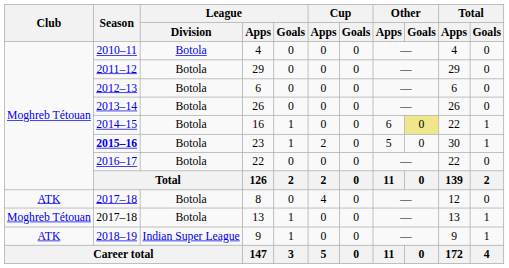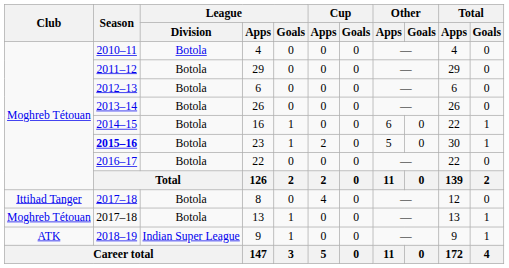 <table class="wikitable" style="text-align: center;">
 <tr>
 <th rowspan="2">Club</th>
 <th rowspan="2">Season</th>
 <th colspan="3">League</th>
 <th colspan="2">Cup</th>
 <th colspan="2">Other</th>
 <th colspan="2">Total</th>
 </tr>
 <tr>
 <th>Division</th>
 <th>Apps</th>
 <th>Goals</th>
 <th>Apps</th>
 <th>Goals</th>
 <th>Apps</th>
 <th>Goals</th>
 <th>Apps</th>
 <th>Goals</th>
 </tr>
 <tr>
 <td rowspan="8"><a href='#'>Moghreb Tétouan</a></td>
 <td><a href='#'>2010–11</a></td>
 <td><a href='#'>Botola</a></td>
 <td>4</td>
 <td>0</td>
 <td>0</td>
 <td>0</td>
 <td colspan="2">—</td>
 <td>4</td>
 <td>0</td>
 </tr>
 <tr>
 <td><a href='#'>2011–12</a></td>
 <td>Botola</td>
 <td>29</td>
 <td>0</td>
 <td>0</td>
 <td>0</td>
 <td colspan="2">—</td>
 <td>29</td>
 <td>0</td>
 </tr>
 <tr>
 <td><a href='#'>2012–13</a></td>
 <td>Botola</td>
 <td>6</td>
 <td>0</td>
 <td>0</td>
 <td>0</td>
 <td colspan="2">—</td>
 <td>6</td>
 <td>0</td>
 </tr>
 <tr>
 <td><a href='#'>2013–14</a></td>
 <td>Botola</td>
 <td>26</td>
 <td>0</td>
 <td>0</td>
 <td>0</td>
 <td colspan="2">—</td>
 <td>26</td>
 <td>0</td>
 </tr>
 <tr>
 <td><a href='#'>2014–15</a></td>
 <td>Botola</td>
 <td>16</td>
 <td>1</td>
 <td>0</td>
 <td>0</td>
 <td>6</td>
-<td style="background: khaki;">0</td>
+<td>0</td>
 <td>22</td>
 <td>1</td>
 </tr>
 <tr>
 <td><strong><a href='#'>2015–16</a></strong></td>
 <td>Botola</td>
 <td>23</td>
 <td>1</td>
 <td>2</td>
 <td>0</td>
 <td>5</td>
 <td>0</td>
 <td>30</td>
 <td>1</td>
 </tr>
 <tr>
 <td><a href='#'>2016–17</a></td>
 <td>Botola</td>
 <td>22</td>
 <td>0</td>
 <td>0</td>
 <td>0</td>
 <td colspan="2">—</td>
 <td>22</td>
 <td>0</td>
 </tr>
 <tr>
 <th colspan="2">Total</th>
 <th>126</th>
 <th>2</th>
 <th>2</th>
 <th>0</th>
 <th>11</th>
 <th>0</th>
 <th>139</th>
 <th>2</th>
 </tr>
 <tr>
-<td><a href='#'>ATK</a></td>
+<td rowspan="1"><a href='#'>Ittihad Tanger</a></td>
 <td><a href='#'>2017–18</a></td>
 <td>Botola</td>
 <td>8</td>
 <td>0</td>
 <td>4</td>
 <td>0</td>
 <td colspan="2">—</td>
 <td>12</td>
 <td>0</td>
 </tr>
 <tr>
 <td><a href='#'>Moghreb Tétouan</a></td>
 <td>2017–18</td>
 <td>Botola</td>
 <td>13</td>
 <td>1</td>
 <td>0</td>
 <td>0</td>
 <td colspan="2">—</td>
 <td>13</td>
 <td>1</td>
 </tr>
 <tr>
 <td><a href='#'>ATK</a></td>
 <td><a href='#'>2018–19</a></td>
 <td><a href='#'>Indian Super League</a></td>
 <td>9</td>
 <td>1</td>
 <td>0</td>
 <td>0</td>
 <td colspan="2">—</td>
 <td>9</td>
 <td>1</td>
 </tr>
 <tr>
 <th colspan="3">Career total</th>
 <th>147</th>
 <th>3</th>
 <th>5</th>
 <th>0</th>
 <th>11</th>
 <th>0</th>
 <th>172</th>
 <th>4</th>
 </tr>
 </table>
